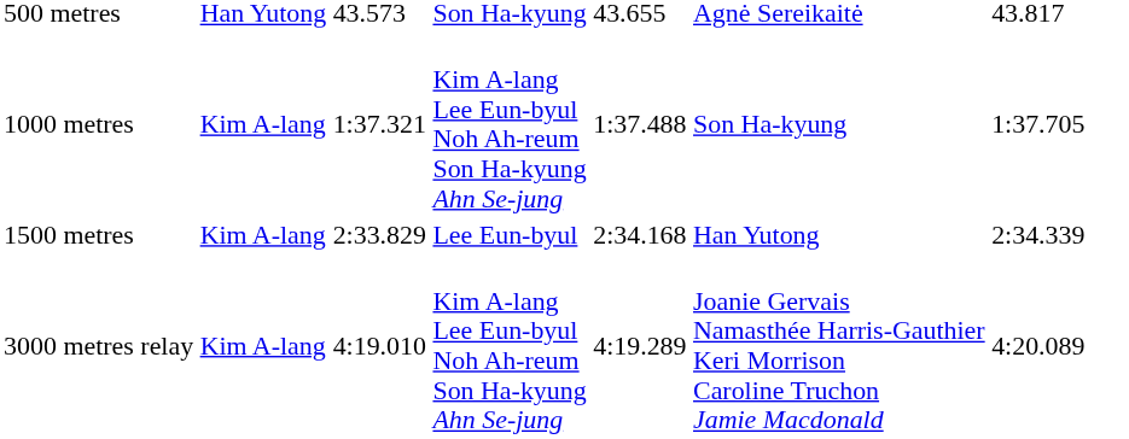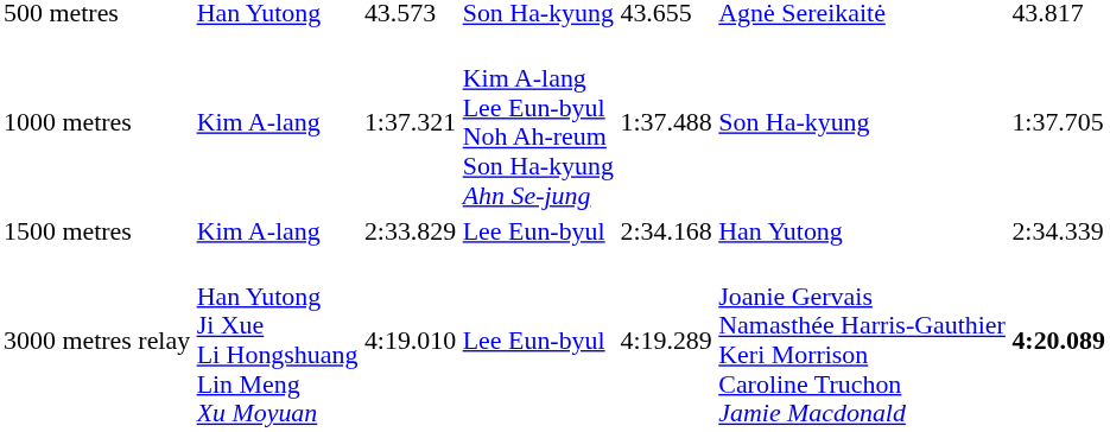 <table>
 <tr>
 <td>500 metres<br></td>
 <td> <a href='#'>Han Yutong</a></td>
 <td>43.573</td>
 <td> <a href='#'>Son Ha-kyung</a></td>
 <td>43.655</td>
 <td> <a href='#'>Agnė Sereikaitė</a></td>
 <td>43.817</td>
 </tr>
 <tr>
 <td>1000 metres<br></td>
 <td> <a href='#'>Kim A-lang</a></td>
 <td>1:37.321</td>
 <td><br><a href='#'>Kim A-lang</a><br><a href='#'>Lee Eun-byul</a><br><a href='#'>Noh Ah-reum</a><br><a href='#'>Son Ha-kyung</a><br><em><a href='#'>Ahn Se-jung</a></em></td>
 <td>1:37.488</td>
 <td> <a href='#'>Son Ha-kyung</a></td>
 <td>1:37.705</td>
 </tr>
 <tr>
 <td>1500 metres<br></td>
 <td> <a href='#'>Kim A-lang</a></td>
 <td>2:33.829</td>
 <td> <a href='#'>Lee Eun-byul</a></td>
 <td>2:34.168</td>
 <td> <a href='#'>Han Yutong</a></td>
 <td>2:34.339</td>
 </tr>
 <tr>
 <td>3000 metres relay<br></td>
-<td> <a href='#'>Kim A-lang</a></td>
+<td><br><a href='#'>Han Yutong</a><br><a href='#'>Ji Xue</a><br><a href='#'>Li Hongshuang</a><br><a href='#'>Lin Meng</a><br><em><a href='#'>Xu Moyuan</a></em></td>
 <td>4:19.010</td>
-<td><br><a href='#'>Kim A-lang</a><br><a href='#'>Lee Eun-byul</a><br><a href='#'>Noh Ah-reum</a><br><a href='#'>Son Ha-kyung</a><br><em><a href='#'>Ahn Se-jung</a></em></td>
+<td> <a href='#'>Lee Eun-byul</a></td>
 <td>4:19.289</td>
 <td><br><a href='#'>Joanie Gervais</a><br><a href='#'>Namasthée Harris-Gauthier</a><br><a href='#'>Keri Morrison</a><br><a href='#'>Caroline Truchon</a><br><em><a href='#'>Jamie Macdonald</a></em></td>
-<td>4:20.089</td>
+<td><strong>4:20.089</strong></td>
 </tr>
 </table>
